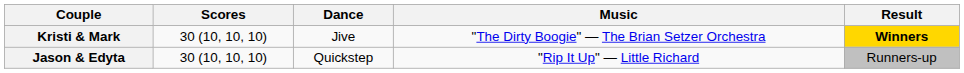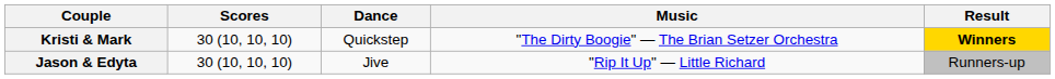 <table class="wikitable sortable" style="text-align:center; width:90%">
 <tr>
 <th scope="col">Couple</th>
 <th scope="col">Scores</th>
 <th scope="col" class="unsortable">Dance</th>
 <th scope="col" class="unsortable">Music</th>
 <th scope="col" class="unsortable">Result</th>
 </tr>
 <tr>
 <th scope="row">Kristi & Mark</th>
 <td>30 (10, 10, 10)</td>
-<td>Jive</td>
+<td>Quickstep</td>
 <td>"<a href='#'>The Dirty Boogie</a>" — <a href='#'>The Brian Setzer Orchestra</a></td>
 <td bgcolor=gold><strong>Winners</strong></td>
 </tr>
 <tr>
 <th scope="row">Jason & Edyta</th>
 <td>30 (10, 10, 10)</td>
-<td>Quickstep</td>
+<td>Jive</td>
 <td>"<a href='#'>Rip It Up</a>" — <a href='#'>Little Richard</a></td>
 <td bgcolor=silver>Runners-up</td>
 </tr>
 </table>
